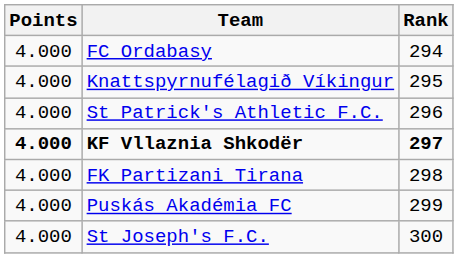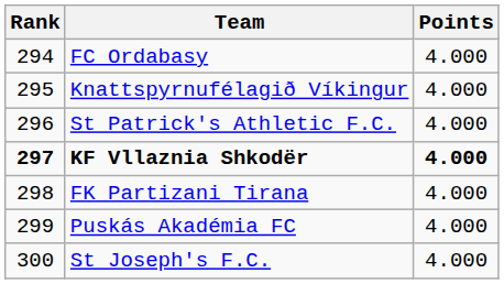 <table class="wikitable" style="text-align: center;">
 <tr>
+<th>Rank</th>
+<th>Team</th>
 <th>Points</th>
-<th>Team</th>
-<th>Rank</th>
 </tr>
 <tr>
+<td>294</td>
+<td align=left> <a href='#'>FC Ordabasy</a></td>
 <td>4.000</td>
-<td align=left> <a href='#'>FC Ordabasy</a></td>
-<td>294</td>
 </tr>
 <tr>
+<td>295</td>
+<td align=left> <a href='#'>Knattspyrnufélagið Víkingur</a></td>
 <td>4.000</td>
-<td align=left> <a href='#'>Knattspyrnufélagið Víkingur</a></td>
-<td>295</td>
 </tr>
 <tr>
+<td>296</td>
+<td align=left> <a href='#'>St Patrick's Athletic F.C.</a></td>
 <td>4.000</td>
-<td align=left> <a href='#'>St Patrick's Athletic F.C.</a></td>
-<td>296</td>
 </tr>
 <tr>
+<td><strong>297</strong></td>
+<td align=left> <strong>KF Vllaznia Shkodër</strong></td>
 <td><strong>4.000</strong></td>
-<td align=left> <strong>KF Vllaznia Shkodër</strong></td>
-<td><strong>297</strong></td>
 </tr>
 <tr>
+<td>298</td>
+<td align=left> <a href='#'>FK Partizani Tirana</a></td>
 <td>4.000</td>
-<td align=left> <a href='#'>FK Partizani Tirana</a></td>
-<td>298</td>
 </tr>
 <tr>
+<td>299</td>
+<td align=left> <a href='#'>Puskás Akadémia FC</a></td>
 <td>4.000</td>
-<td align=left> <a href='#'>Puskás Akadémia FC</a></td>
-<td>299</td>
 </tr>
 <tr>
+<td>300</td>
+<td align=left> <a href='#'>St Joseph's F.C.</a></td>
 <td>4.000</td>
-<td align=left> <a href='#'>St Joseph's F.C.</a></td>
-<td>300</td>
 </tr>
 </table>
